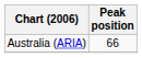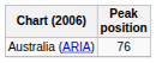 <table class="wikitable sortable">
 <tr>
 <th>Chart (2006)</th>
 <th>Peak<br>position</th>
 </tr>
 <tr>
 <td>Australia (<a href='#'>ARIA</a>)</td>
-<td align="center">66</td>
+<td align="center">76</td>
 </tr>
 <tr>
 </tr>
 <tr>
 </tr>
 <tr>
 </tr>
 <tr>
 </tr>
 <tr>
 </tr>
 <tr>
 </tr>
 <tr>
 </tr>
 </table>
